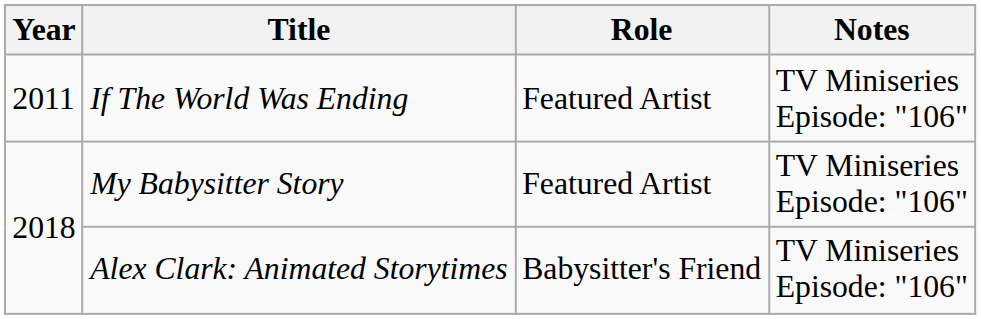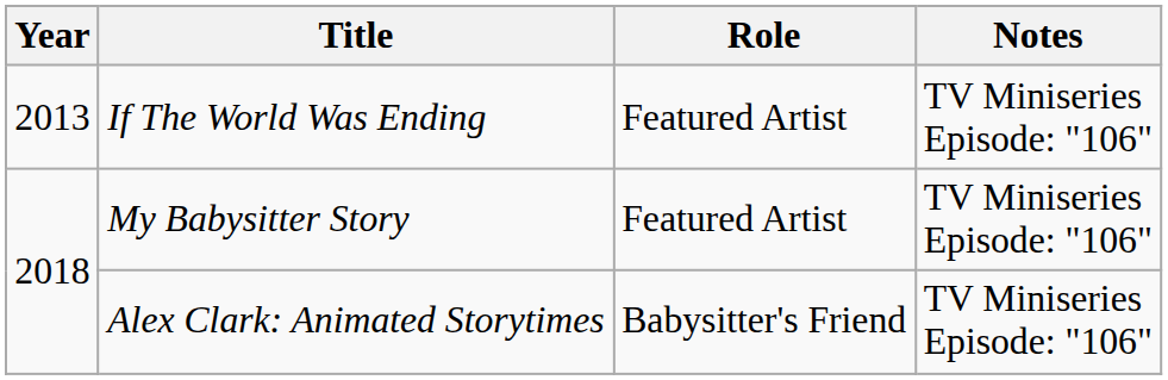 <table class="wikitable sortable">
 <tr>
 <th>Year</th>
 <th>Title</th>
 <th>Role</th>
 <th class="unsortable">Notes</th>
 </tr>
 <tr>
-<td>2011</td>
+<td>2013</td>
 <td><em>If The World Was Ending</em></td>
 <td>Featured Artist</td>
 <td>TV Miniseries<br>Episode: "106"</td>
 </tr>
 <tr>
 <td rowspan="2">2018</td>
 <td><em>My Babysitter Story</em></td>
 <td>Featured Artist</td>
 <td>TV Miniseries<br>Episode: "106"</td>
 </tr>
 <tr>
 <td><em>Alex Clark: Animated Storytimes</em></td>
 <td>Babysitter's Friend</td>
 <td>TV Miniseries<br>Episode: "106"</td>
 </tr>
 </table>
